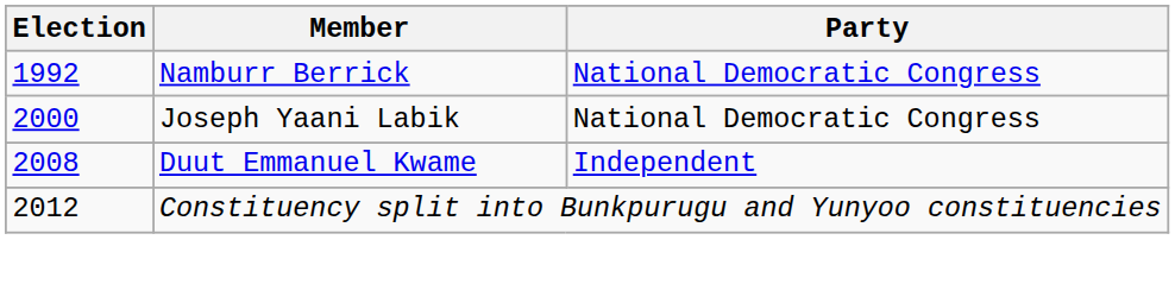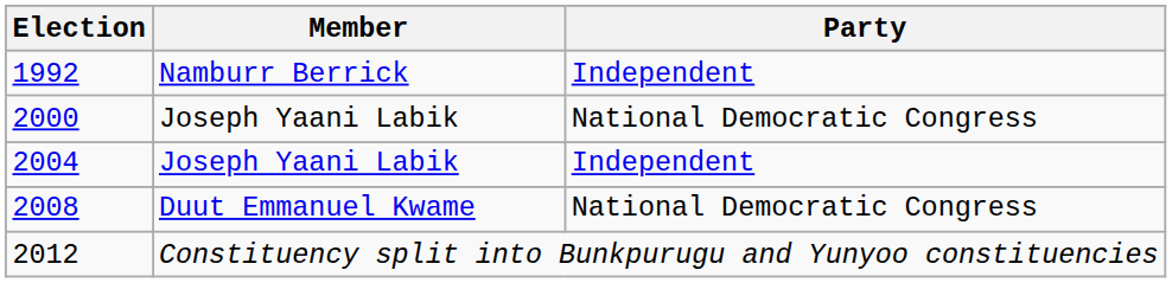 <table class="wikitable">
 <tr>
 <th>Election</th>
 <th>Member</th>
 <th>Party</th>
 </tr>
 <tr>
 <td><a href='#'>1992</a></td>
 <td><a href='#'>Namburr Berrick</a></td>
-<td><a href='#'>National Democratic Congress</a></td>
+<td><a href='#'>Independent</a></td>
 </tr>
 <tr>
 <td><a href='#'>2000</a></td>
 <td>Joseph Yaani Labik</td>
 <td>National Democratic Congress</td>
 </tr>
 <tr>
+<td><a href='#'>2004</a></td>
+<td><a href='#'>Joseph Yaani Labik</a></td>
+<td><a href='#'>Independent</a></td>
+</tr>
+<tr>
 <td><a href='#'>2008</a></td>
 <td><a href='#'>Duut Emmanuel Kwame</a></td>
-<td><a href='#'>Independent</a></td>
+<td>National Democratic Congress</td>
 </tr>
 <tr>
 <td>2012</td>
 <td colspan=2><em>Constituency split into Bunkpurugu and Yunyoo constituencies</em></td>
 </tr>
 </table>
